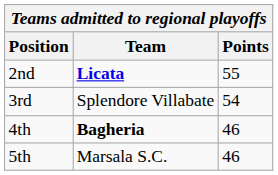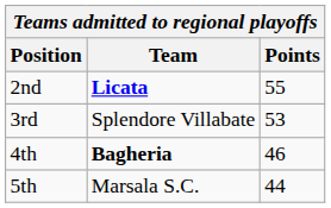 <table class="wikitable">
 <tr>
 <th colspan="3"><em>Teams admitted to regional playoffs</em></th>
 </tr>
 <tr>
 <th>Position</th>
 <th>Team</th>
 <th>Points</th>
 </tr>
 <tr>
 <td>2nd</td>
 <td><strong><a href='#'>Licata</a></strong></td>
 <td>55</td>
 </tr>
 <tr>
 <td>3rd</td>
 <td>Splendore Villabate</td>
-<td>54</td>
+<td>53</td>
 </tr>
 <tr>
 <td>4th</td>
 <td><strong>Bagheria</strong></td>
 <td>46</td>
 </tr>
 <tr>
 <td>5th</td>
 <td>Marsala S.C.</td>
-<td>46</td>
+<td>44</td>
 </tr>
 </table>
